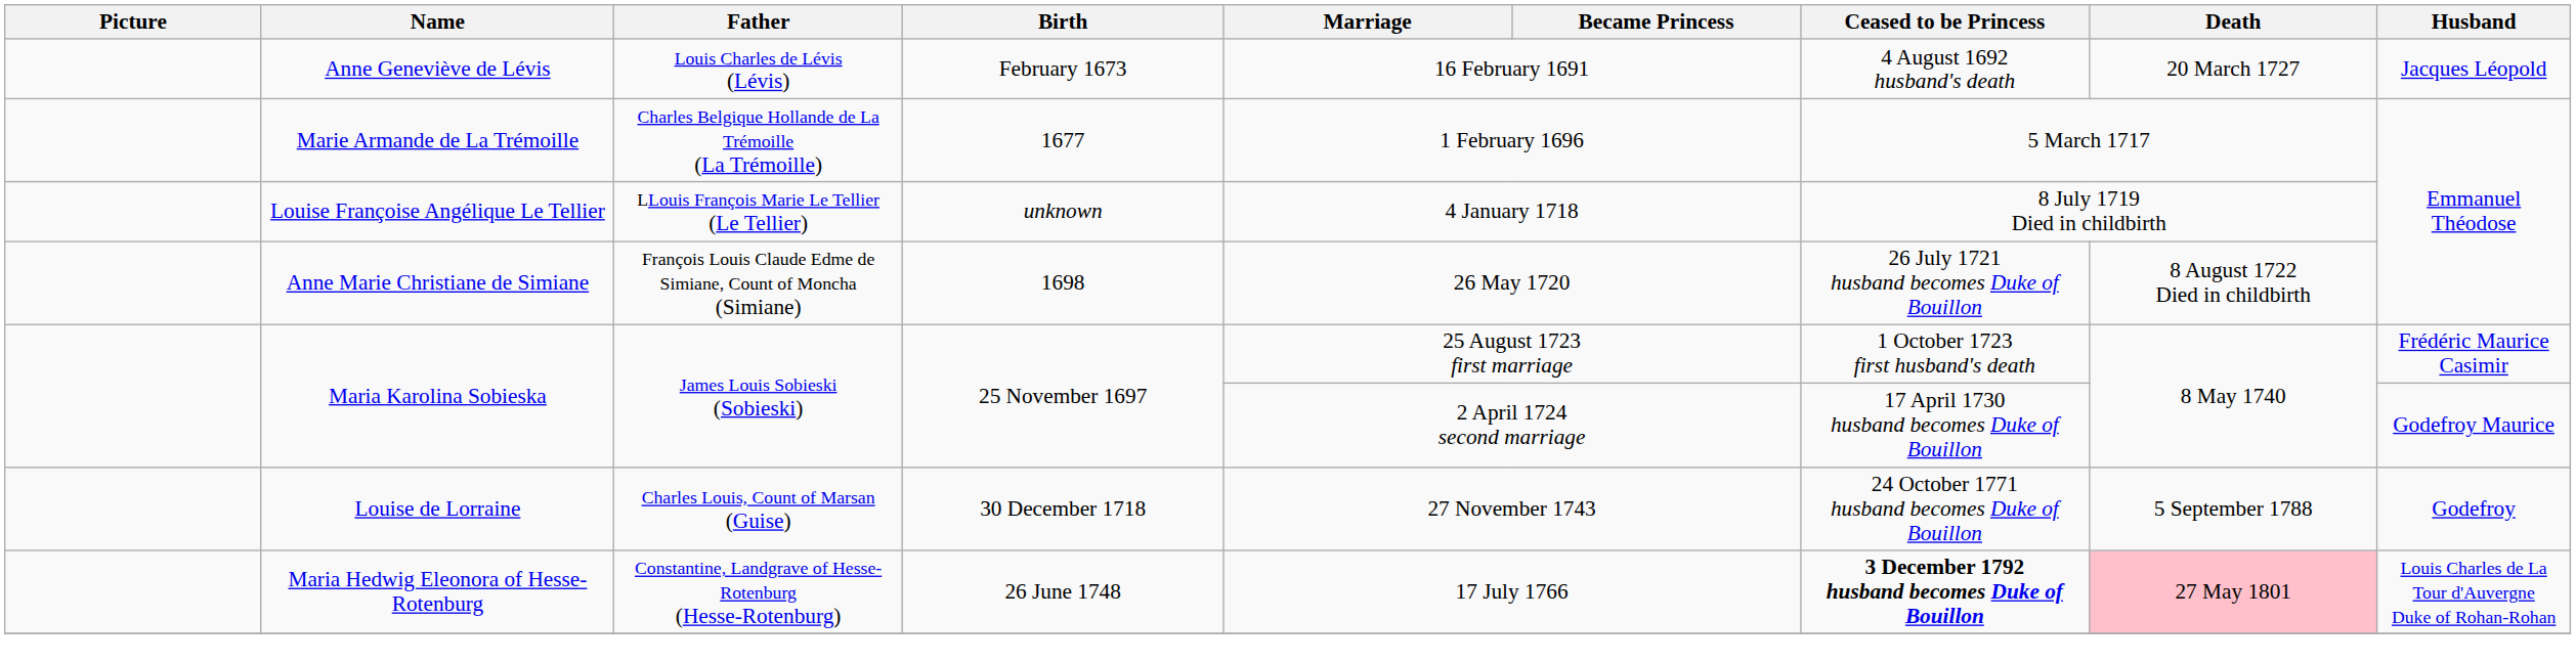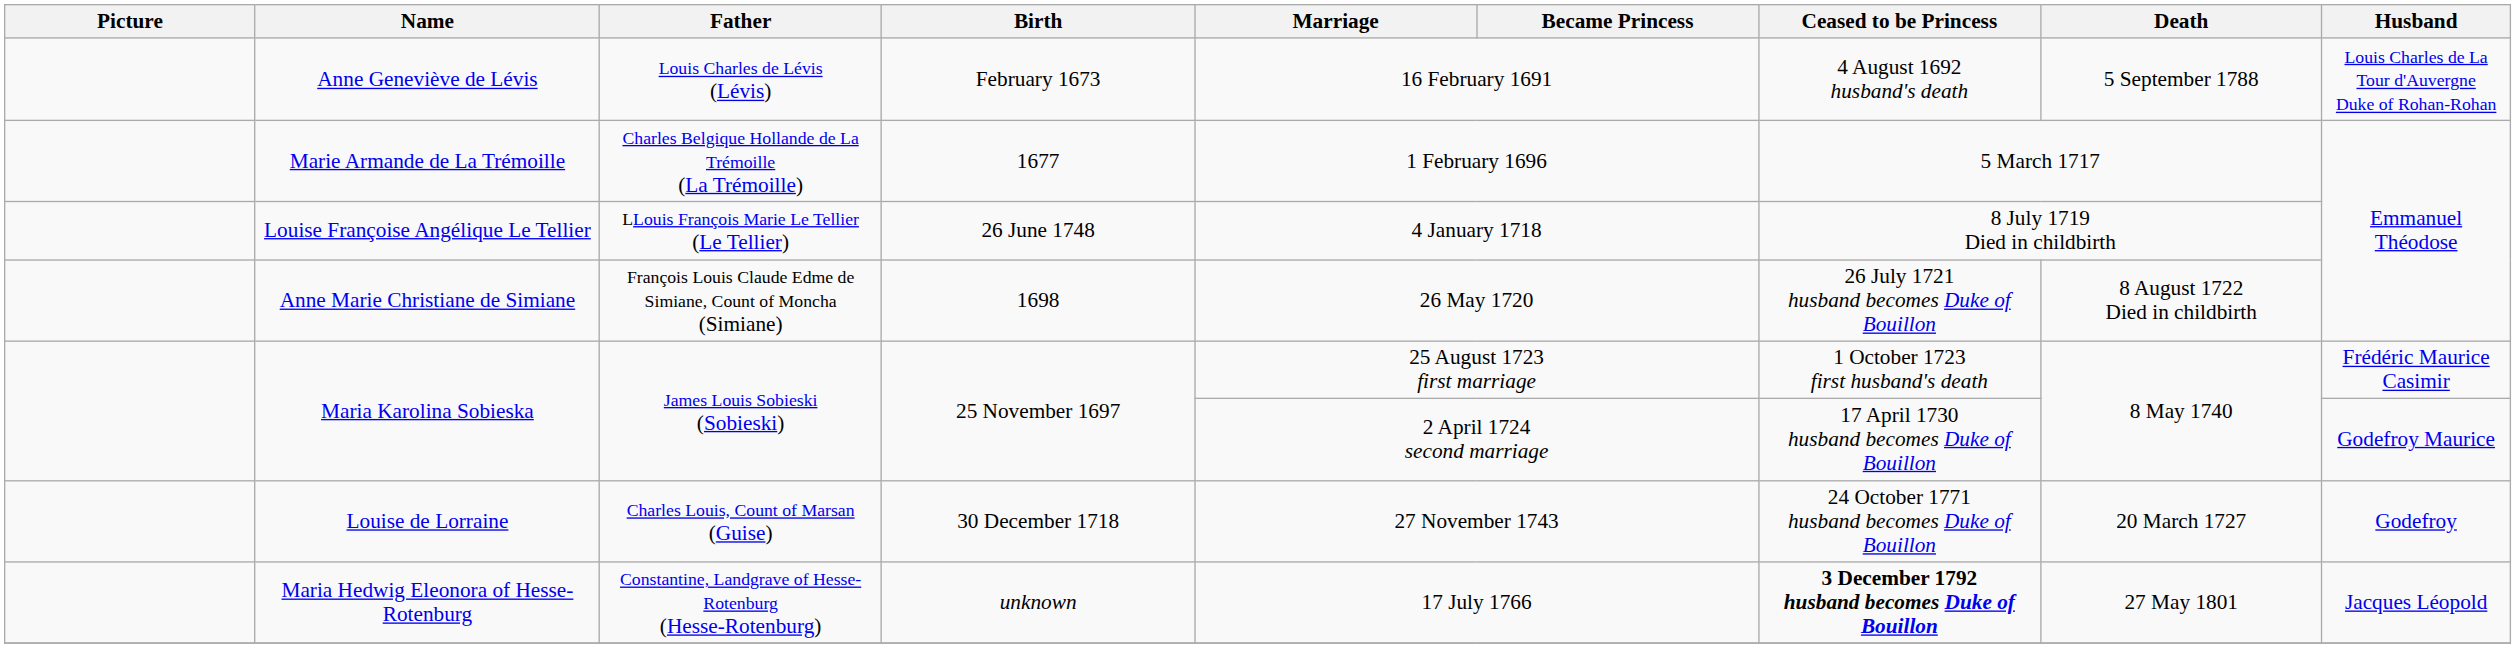 <table width=95% class="wikitable">
 <tr>
 <th width = "8%">Picture</th>
 <th width = "11%">Name</th>
 <th width = "9%">Father</th>
 <th width = "10%">Birth</th>
 <th width = "9%">Marriage</th>
 <th width = "9%">Became Princess</th>
 <th width = "9%">Ceased to be Princess</th>
 <th width = "9%">Death</th>
 <th width = "6%">Husband</th>
 </tr>
 <tr>
 <td align="center"></td>
 <td align="center"><a href='#'>Anne Geneviève de Lévis</a></td>
 <td align="center"><small><a href='#'>Louis Charles de Lévis</a></small><br> (<a href='#'>Lévis</a>)</td>
 <td align="center">February 1673</td>
 <td align="center" colspan="2">16 February 1691</td>
 <td align="center">4 August 1692<br><em>husband's death</em></td>
-<td align="center">20 March 1727</td>
-<td align="center"><a href='#'>Jacques Léopold</a></td>
+<td align="center">5 September 1788</td>
+<td align="center"><small><a href='#'>Louis Charles de La Tour d'Auvergne</a><br><a href='#'>Duke of Rohan-Rohan</a></small></td>
 </tr>
 <tr>
 <td align="center"></td>
 <td align="center"><a href='#'>Marie Armande de La Trémoille</a></td>
 <td align="center"><small><a href='#'>Charles Belgique Hollande de La Trémoille</a></small><br>(<a href='#'>La Trémoille</a>)</td>
 <td align="center">1677</td>
 <td align="center" colspan="2">1 February 1696</td>
 <td align="center" colspan="2">5 March 1717</td>
 <td align="center" rowspan="3"><a href='#'>Emmanuel Théodose</a></td>
 </tr>
 <tr>
 <td align="center"></td>
 <td align="center"><a href='#'>Louise Françoise Angélique Le Tellier</a></td>
 <td align="center"><small>L<a href='#'>Louis François Marie Le Tellier</a></small><br>(<a href='#'>Le Tellier</a>)</td>
-<td align="center"><em>unknown</em></td>
+<td align="center">26 June 1748</td>
 <td align="center" colspan="2">4 January 1718</td>
 <td align="center" colspan="2">8 July 1719<br>Died in childbirth</td>
 </tr>
 <tr>
 <td align="center"></td>
 <td align="center"><a href='#'>Anne Marie Christiane de Simiane</a></td>
 <td align="center"><small>François Louis Claude Edme de Simiane, Count of Moncha </small><br>(Simiane)</td>
 <td align="center">1698</td>
 <td align="center" colspan="2">26 May 1720</td>
 <td align="center">26 July 1721<br><em>husband becomes <a href='#'>Duke of Bouillon</a></em></td>
 <td align="center">8 August 1722<br>Died in childbirth</td>
 </tr>
 <tr>
 <td align="center" rowspan="2"></td>
 <td align="center" rowspan="2"><a href='#'>Maria Karolina Sobieska</a></td>
 <td align="center" rowspan="2"><small><a href='#'>James Louis Sobieski</a></small><br> (<a href='#'>Sobieski</a>)</td>
 <td align="center" rowspan="2">25 November 1697</td>
 <td align="center" colspan="2">25 August 1723<br><em>first marriage</em></td>
 <td align="center">1 October 1723<br><em>first husband's death</em></td>
 <td align="center" rowspan="2">8 May 1740</td>
 <td align="center"><a href='#'>Frédéric Maurice Casimir</a></td>
 </tr>
 <tr>
 <td align="center" colspan="2">2 April 1724<br><em>second marriage</em></td>
 <td align="center">17 April 1730<br><em>husband becomes <a href='#'>Duke of Bouillon</a></em></td>
 <td align="center"><a href='#'>Godefroy Maurice</a></td>
 </tr>
 <tr>
 <td align="center"></td>
 <td align="center"><a href='#'>Louise de Lorraine</a></td>
 <td align="center"><small><a href='#'>Charles Louis, Count of Marsan</a></small><br> (<a href='#'>Guise</a>)</td>
 <td align="center">30 December 1718</td>
 <td align="center" colspan="2">27 November 1743</td>
 <td align="center">24 October 1771<br><em>husband becomes <a href='#'>Duke of Bouillon</a></em></td>
-<td align="center">5 September 1788</td>
+<td align="center">20 March 1727</td>
 <td align="center"><a href='#'>Godefroy</a></td>
 </tr>
 <tr>
 <td align="center"></td>
 <td align="center"><a href='#'>Maria Hedwig Eleonora of Hesse-Rotenburg</a></td>
 <td align="center"><small><a href='#'>Constantine, Landgrave of Hesse-Rotenburg</a></small><br> (<a href='#'>Hesse-Rotenburg</a>)</td>
-<td align="center">26 June 1748</td>
+<td align="center"><em>unknown</em></td>
 <td align="center" colspan="2">17 July 1766</td>
 <td align="center"><strong>3 December 1792<br><em>husband becomes <a href='#'>Duke of Bouillon</a></em></strong></td>
-<td align="center" style="background: pink;">27 May 1801</td>
-<td align="center"><small><a href='#'>Louis Charles de La Tour d'Auvergne</a><br><a href='#'>Duke of Rohan-Rohan</a></small></td>
+<td align="center">27 May 1801</td>
+<td align="center"><a href='#'>Jacques Léopold</a></td>
 </tr>
 <tr>
 </tr>
 </table>
